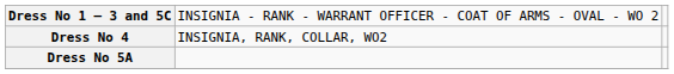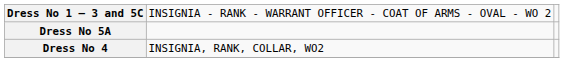 <table class=wikitable style="text-align: left;">
 <tr>
 <th>Dress No 1 – 3 and 5C</th>
 <td>INSIGNIA - RANK - WARRANT OFFICER - COAT OF ARMS - OVAL - WO 2</td>
+<td></td>
+</tr>
+<tr>
+<th>Dress No 5A</th>
+<td></td>
 <td></td>
 </tr>
 <tr>
 <th>Dress No 4</th>
 <td>INSIGNIA, RANK, COLLAR, WO2</td>
 <td></td>
 </tr>
 <tr>
-<th>Dress No 5A</th>
-<td></td>
-<td></td>
-</tr>
-<tr>
 </tr>
 </table>
